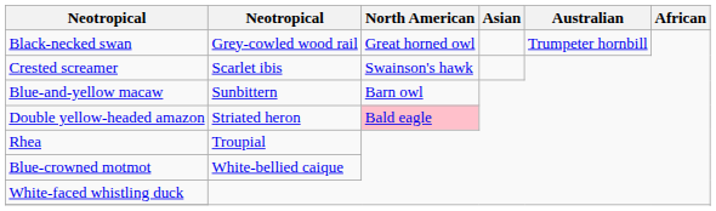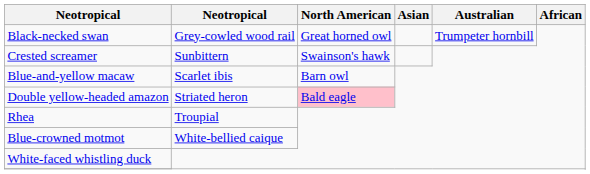 <table class="wikitable">
 <tr>
 <th>Neotropical</th>
 <th>Neotropical</th>
 <th>North American</th>
 <th>Asian</th>
 <th>Australian</th>
 <th>African</th>
 </tr>
 <tr>
 <td><a href='#'>Black-necked swan</a></td>
 <td><a href='#'>Grey-cowled wood rail</a></td>
 <td><a href='#'>Great horned owl</a></td>
 <td></td>
 <td><a href='#'>Trumpeter hornbill</a></td>
 </tr>
 <tr>
 <td><a href='#'>Crested screamer</a></td>
-<td><a href='#'>Scarlet ibis</a></td>
+<td><a href='#'>Sunbittern</a></td>
 <td><a href='#'>Swainson's hawk</a></td>
 <td></td>
 </tr>
 <tr>
 <td><a href='#'>Blue-and-yellow macaw</a></td>
-<td><a href='#'>Sunbittern</a></td>
+<td><a href='#'>Scarlet ibis</a></td>
 <td><a href='#'>Barn owl</a></td>
 </tr>
 <tr>
 <td><a href='#'>Double yellow-headed amazon</a></td>
 <td><a href='#'>Striated heron</a></td>
 <td style="background: pink;"><a href='#'>Bald eagle</a></td>
 </tr>
 <tr>
 <td><a href='#'>Rhea</a></td>
 <td><a href='#'>Troupial</a></td>
 </tr>
 <tr>
 <td><a href='#'>Blue-crowned motmot</a></td>
 <td><a href='#'>White-bellied caique</a></td>
 </tr>
 <tr>
 <td><a href='#'>White-faced whistling duck</a></td>
 </tr>
 <tr>
 </tr>
 </table>
